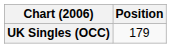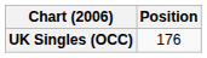 <table class="wikitable plainrowheaders" style="text-align:center">
 <tr>
 <th scope="col">Chart (2006)</th>
 <th scope="col">Position</th>
 </tr>
 <tr>
 <th scope="row">UK Singles (OCC)</th>
-<td>179</td>
+<td>176</td>
 </tr>
 </table>
